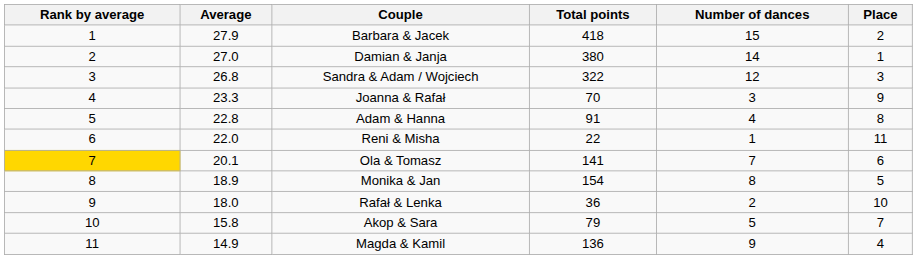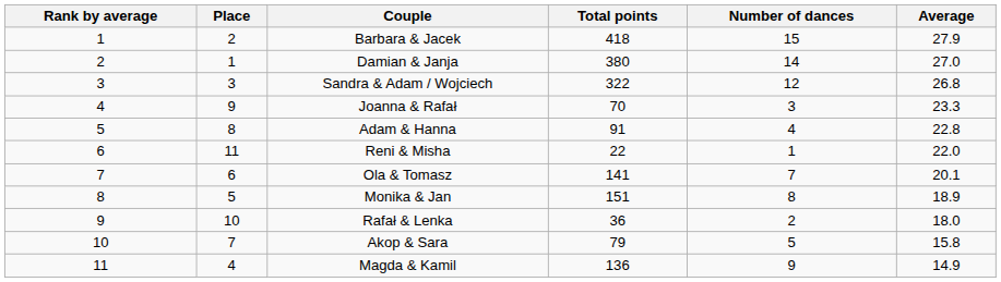 <table class="wikitable sortable"  style="margin:auto; text-align:center; white-space:nowrap; width:70%;">
 <tr>
 <th>Rank by average</th>
-<th>Average </th>
+<th>Place</th>
 <th>Couple</th>
 <th>Total points</th>
 <th>Number of dances</th>
-<th>Place</th>
+<th>Average </th>
 </tr>
 <tr>
 <td>1</td>
-<td>27.9</td>
+<td>2</td>
 <td>Barbara & Jacek</td>
 <td>418</td>
 <td>15</td>
-<td>2</td>
+<td>27.9</td>
 </tr>
 <tr>
 <td>2</td>
-<td>27.0</td>
+<td>1</td>
 <td>Damian & Janja</td>
 <td>380</td>
 <td>14</td>
-<td>1</td>
+<td>27.0</td>
 </tr>
 <tr>
 <td>3</td>
-<td>26.8</td>
+<td>3</td>
 <td>Sandra & Adam / Wojciech</td>
 <td>322</td>
 <td>12</td>
-<td>3</td>
+<td>26.8</td>
 </tr>
 <tr>
 <td>4</td>
-<td>23.3</td>
+<td>9</td>
 <td>Joanna & Rafał</td>
 <td>70</td>
 <td>3</td>
-<td>9</td>
+<td>23.3</td>
 </tr>
 <tr>
 <td>5</td>
-<td>22.8</td>
+<td>8</td>
 <td>Adam & Hanna</td>
 <td>91</td>
 <td>4</td>
-<td>8</td>
+<td>22.8</td>
 </tr>
 <tr>
 <td>6</td>
-<td>22.0</td>
+<td>11</td>
 <td>Reni & Misha</td>
 <td>22</td>
 <td>1</td>
-<td>11</td>
+<td>22.0</td>
 </tr>
 <tr>
-<td style="background: gold;">7</td>
-<td>20.1</td>
+<td>7</td>
+<td>6</td>
 <td>Ola & Tomasz</td>
 <td>141</td>
 <td>7</td>
-<td>6</td>
+<td>20.1</td>
 </tr>
 <tr>
 <td>8</td>
+<td>5</td>
+<td>Monika & Jan</td>
+<td>151</td>
+<td>8</td>
 <td>18.9</td>
-<td>Monika & Jan</td>
-<td>154</td>
-<td>8</td>
-<td>5</td>
 </tr>
 <tr>
 <td>9</td>
-<td>18.0</td>
+<td>10</td>
 <td>Rafał & Lenka</td>
 <td>36</td>
 <td>2</td>
-<td>10</td>
+<td>18.0</td>
 </tr>
 <tr>
 <td>10</td>
-<td>15.8</td>
+<td>7</td>
 <td>Akop & Sara</td>
 <td>79</td>
 <td>5</td>
-<td>7</td>
+<td>15.8</td>
 </tr>
 <tr>
 <td>11</td>
-<td>14.9</td>
+<td>4</td>
 <td>Magda & Kamil</td>
 <td>136</td>
 <td>9</td>
-<td>4</td>
+<td>14.9</td>
 </tr>
 </table>
